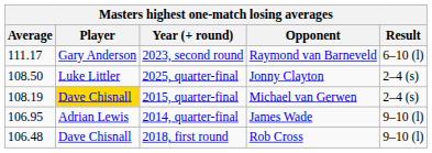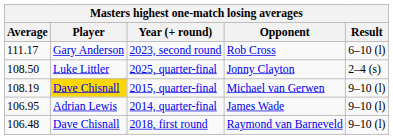 <table class="wikitable sortable">
 <tr>
 <th colspan=5>Masters highest one-match losing averages</th>
 </tr>
 <tr>
 <th>Average</th>
 <th>Player</th>
 <th>Year (+ round)</th>
 <th>Opponent</th>
 <th>Result</th>
 </tr>
 <tr>
 <td>111.17</td>
 <td> <a href='#'>Gary Anderson</a></td>
 <td><a href='#'>2023, second round</a></td>
-<td> <a href='#'>Raymond van Barneveld</a></td>
+<td> <a href='#'>Rob Cross</a></td>
 <td>6–10 (l)</td>
 </tr>
 <tr>
 <td>108.50</td>
 <td> <a href='#'>Luke Littler</a></td>
 <td><a href='#'>2025, quarter-final</a></td>
 <td> <a href='#'>Jonny Clayton</a></td>
 <td>2–4 (s)</td>
 </tr>
 <tr>
 <td>108.19</td>
 <td style="background: gold;"> <a href='#'>Dave Chisnall</a></td>
 <td><a href='#'>2015, quarter-final</a></td>
 <td> <a href='#'>Michael van Gerwen</a></td>
-<td>2–4 (s)</td>
+<td>9–10 (l)</td>
 </tr>
 <tr>
 <td>106.95</td>
 <td> <a href='#'>Adrian Lewis</a></td>
 <td><a href='#'>2014, quarter-final</a></td>
 <td> <a href='#'>James Wade</a></td>
 <td>9–10 (l)</td>
 </tr>
 <tr>
 <td>106.48</td>
 <td> <a href='#'>Dave Chisnall</a></td>
 <td><a href='#'>2018, first round</a></td>
-<td> <a href='#'>Rob Cross</a></td>
+<td> <a href='#'>Raymond van Barneveld</a></td>
 <td>9–10 (l)</td>
 </tr>
 </table>
